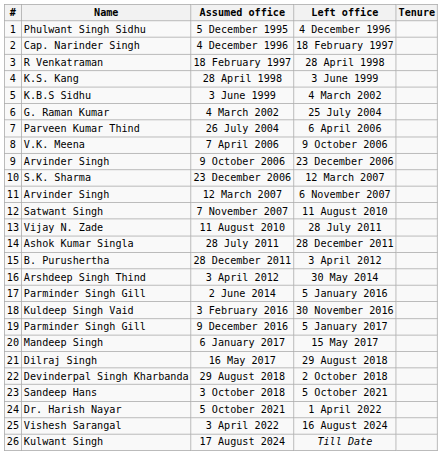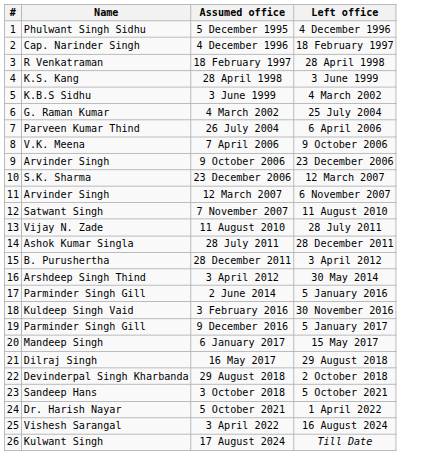 <table class="wikitable " style="text-align:center">
 <tr>
 <th>#</th>
 <th>Name</th>
 <th>Assumed office</th>
 <th>Left office</th>
-<th>Tenure</th>
 </tr>
 <tr>
 <td>1</td>
 <td align=left>Phulwant Singh Sidhu</td>
 <td>5 December 1995</td>
 <td>4 December 1996</td>
-<td></td>
 </tr>
 <tr>
 <td>2</td>
 <td align=left>Cap. Narinder Singh</td>
 <td>4 December 1996</td>
 <td>18 February 1997</td>
-<td></td>
 </tr>
 <tr>
 <td>3</td>
 <td align=left>R Venkatraman</td>
 <td>18 February 1997</td>
 <td>28 April 1998</td>
-<td></td>
 </tr>
 <tr>
 <td>4</td>
 <td align=left>K.S. Kang</td>
 <td>28 April 1998</td>
 <td>3 June 1999</td>
-<td></td>
 </tr>
 <tr>
 <td>5</td>
 <td align=left>K.B.S Sidhu</td>
 <td>3 June 1999</td>
 <td>4 March 2002</td>
-<td></td>
 </tr>
 <tr>
 <td>6</td>
 <td align=left>G. Raman Kumar</td>
 <td>4 March 2002</td>
 <td>25 July 2004</td>
-<td></td>
 </tr>
 <tr>
 <td>7</td>
 <td align=left>Parveen Kumar Thind</td>
 <td>26 July 2004</td>
 <td>6 April 2006</td>
-<td></td>
 </tr>
 <tr>
 <td>8</td>
 <td align=left>V.K. Meena</td>
 <td>7 April 2006</td>
 <td>9 October 2006</td>
-<td></td>
 </tr>
 <tr>
 <td>9</td>
 <td align=left>Arvinder Singh</td>
 <td>9 October 2006</td>
 <td>23 December 2006</td>
-<td></td>
 </tr>
 <tr>
 <td>10</td>
 <td align=left>S.K. Sharma</td>
 <td>23 December 2006</td>
 <td>12 March 2007</td>
-<td></td>
 </tr>
 <tr>
 <td>11</td>
 <td align=left>Arvinder Singh</td>
 <td>12 March 2007</td>
 <td>6 November 2007</td>
-<td></td>
 </tr>
 <tr>
 <td>12</td>
 <td align=left>Satwant Singh</td>
 <td>7 November 2007</td>
 <td>11 August 2010</td>
-<td></td>
 </tr>
 <tr>
 <td>13</td>
 <td align=left>Vijay N. Zade</td>
 <td>11 August 2010</td>
 <td>28 July 2011</td>
-<td></td>
 </tr>
 <tr>
 <td>14</td>
 <td align=left>Ashok Kumar Singla</td>
 <td>28 July 2011</td>
 <td>28 December 2011</td>
-<td></td>
 </tr>
 <tr>
 <td>15</td>
 <td align=left>B. Purushertha</td>
 <td>28 December 2011</td>
 <td>3 April 2012</td>
-<td></td>
 </tr>
 <tr>
 <td>16</td>
 <td align=left>Arshdeep Singh Thind</td>
 <td>3 April 2012</td>
 <td>30 May 2014</td>
-<td></td>
 </tr>
 <tr>
 <td>17</td>
 <td align=left>Parminder Singh Gill</td>
 <td>2 June 2014</td>
 <td>5 January 2016</td>
-<td></td>
 </tr>
 <tr>
 <td>18</td>
 <td align=left>Kuldeep Singh Vaid</td>
 <td>3 February 2016</td>
 <td>30 November 2016</td>
-<td></td>
 </tr>
 <tr>
 <td>19</td>
 <td align=left>Parminder Singh Gill</td>
 <td>9 December 2016</td>
 <td>5 January 2017</td>
-<td></td>
 </tr>
 <tr>
 <td>20</td>
 <td align=left>Mandeep Singh</td>
 <td>6 January 2017</td>
 <td>15 May 2017</td>
-<td></td>
 </tr>
 <tr>
 <td>21</td>
 <td align=left>Dilraj Singh</td>
 <td>16 May 2017</td>
 <td>29 August 2018</td>
-<td></td>
 </tr>
 <tr>
 <td>22</td>
 <td align=left>Devinderpal Singh Kharbanda</td>
 <td>29 August 2018</td>
 <td>2 October 2018</td>
-<td></td>
 </tr>
 <tr>
 <td>23</td>
 <td align=left>Sandeep Hans</td>
 <td>3 October 2018</td>
 <td>5 October 2021</td>
-<td></td>
 </tr>
 <tr>
 <td>24</td>
 <td align=left>Dr. Harish Nayar</td>
 <td>5 October 2021</td>
 <td>1 April 2022</td>
-<td></td>
 </tr>
 <tr>
 <td>25</td>
 <td align=left>Vishesh Sarangal</td>
 <td>3 April 2022</td>
 <td>16 August 2024</td>
-<td></td>
 </tr>
 <tr>
 <td>26</td>
 <td align=left>Kulwant Singh</td>
 <td>17 August 2024</td>
 <td><em>Till Date</em></td>
-<td></td>
 </tr>
 </table>
